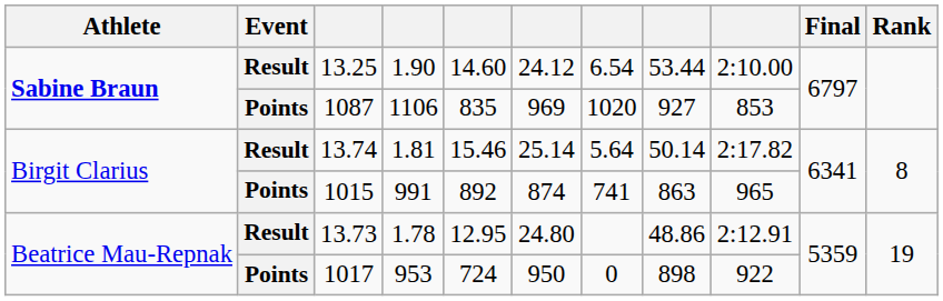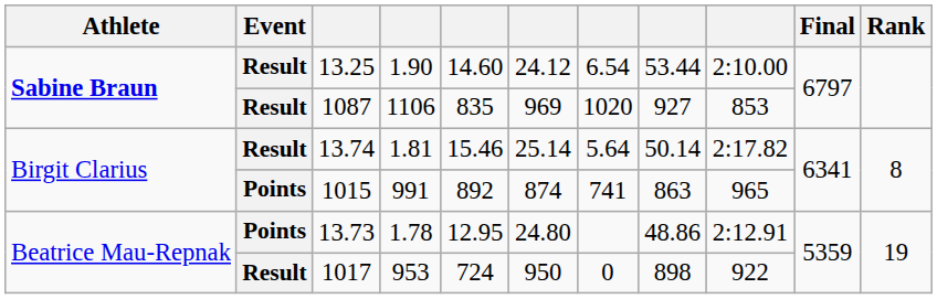 <table class=wikitable style=font-size:90%>
 <tr>
 <th>Athlete</th>
 <th>Event</th>
 <th></th>
 <th></th>
 <th></th>
 <th></th>
 <th></th>
 <th></th>
 <th></th>
 <th>Final</th>
 <th>Rank</th>
 </tr>
 <tr align=center>
 <td rowspan=2 align=left><strong><a href='#'>Sabine Braun</a></strong></td>
 <th style=font-size:95%>Result</th>
 <td>13.25</td>
 <td>1.90</td>
 <td>14.60</td>
 <td>24.12</td>
 <td>6.54</td>
 <td>53.44</td>
 <td>2:10.00</td>
 <td rowspan=2>6797</td>
 <td rowspan=2></td>
 </tr>
 <tr align=center>
-<th style=font-size:95%>Points</th>
+<th style=font-size:95%>Result</th>
 <td>1087</td>
 <td>1106</td>
 <td>835</td>
 <td>969</td>
 <td>1020</td>
 <td>927</td>
 <td>853</td>
 </tr>
 <tr align=center>
 <td rowspan=2 align=left><a href='#'>Birgit Clarius</a></td>
 <th style=font-size:95%>Result</th>
 <td>13.74</td>
 <td>1.81</td>
 <td>15.46</td>
 <td>25.14</td>
 <td>5.64</td>
 <td>50.14</td>
 <td>2:17.82</td>
 <td rowspan=2>6341</td>
 <td rowspan=2>8</td>
 </tr>
 <tr align=center>
 <th style=font-size:95%>Points</th>
 <td>1015</td>
 <td>991</td>
 <td>892</td>
 <td>874</td>
 <td>741</td>
 <td>863</td>
 <td>965</td>
 </tr>
 <tr align=center>
 <td rowspan=2 align=left><a href='#'>Beatrice Mau-Repnak</a></td>
-<th style=font-size:95%>Result</th>
+<th style=font-size:95%>Points</th>
 <td>13.73</td>
 <td>1.78</td>
 <td>12.95</td>
 <td>24.80</td>
 <td></td>
 <td>48.86</td>
 <td>2:12.91</td>
 <td rowspan=2>5359</td>
 <td rowspan=2>19</td>
 </tr>
 <tr align=center>
-<th style=font-size:95%>Points</th>
+<th style=font-size:95%>Result</th>
 <td>1017</td>
 <td>953</td>
 <td>724</td>
 <td>950</td>
 <td>0</td>
 <td>898</td>
 <td>922</td>
 </tr>
 </table>
